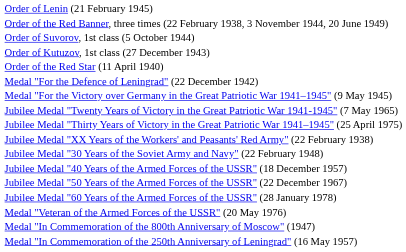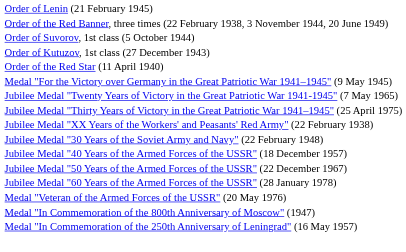 <table>
 <tr>
 <td></td>
 <td><a href='#'>Order of Lenin</a> (21 February 1945)</td>
 </tr>
 <tr>
 <td></td>
 <td><a href='#'>Order of the Red Banner</a>, three times (22 February 1938, 3 November 1944, 20 June 1949)</td>
 </tr>
 <tr>
 <td></td>
 <td><a href='#'>Order of Suvorov</a>, 1st class (5 October 1944)</td>
 </tr>
 <tr>
 <td></td>
 <td><a href='#'>Order of Kutuzov</a>, 1st class (27 December 1943)</td>
 </tr>
 <tr>
 <td></td>
 <td><a href='#'>Order of the Red Star</a> (11 April 1940)</td>
-</tr>
-<tr>
-<td></td>
-<td><a href='#'>Medal "For the Defence of Leningrad"</a> (22 December 1942)</td>
 </tr>
 <tr>
 <td></td>
 <td><a href='#'>Medal "For the Victory over Germany in the Great Patriotic War 1941–1945"</a> (9 May 1945)</td>
 </tr>
 <tr>
 <td></td>
 <td><a href='#'>Jubilee Medal "Twenty Years of Victory in the Great Patriotic War 1941-1945"</a> (7 May 1965)</td>
 </tr>
 <tr>
 <td></td>
 <td><a href='#'>Jubilee Medal "Thirty Years of Victory in the Great Patriotic War 1941–1945"</a> (25 April 1975)</td>
 </tr>
 <tr>
 <td></td>
 <td><a href='#'>Jubilee Medal "XX Years of the Workers' and Peasants' Red Army"</a> (22 February 1938)</td>
 </tr>
 <tr>
 <td></td>
 <td><a href='#'>Jubilee Medal "30 Years of the Soviet Army and Navy"</a> (22 February 1948)</td>
 </tr>
 <tr>
 <td></td>
 <td><a href='#'>Jubilee Medal "40 Years of the Armed Forces of the USSR"</a> (18 December 1957)</td>
 </tr>
 <tr>
 <td></td>
 <td><a href='#'>Jubilee Medal "50 Years of the Armed Forces of the USSR"</a> (22 December 1967)</td>
 </tr>
 <tr>
 <td></td>
 <td><a href='#'>Jubilee Medal "60 Years of the Armed Forces of the USSR"</a> (28 January 1978)</td>
 </tr>
 <tr>
 <td></td>
 <td><a href='#'>Medal "Veteran of the Armed Forces of the USSR"</a> (20 May 1976)</td>
 </tr>
 <tr>
 <td></td>
 <td><a href='#'>Medal "In Commemoration of the 800th Anniversary of Moscow"</a> (1947)</td>
 </tr>
 <tr>
 <td></td>
 <td><a href='#'>Medal "In Commemoration of the 250th Anniversary of Leningrad"</a> (16 May 1957)</td>
 </tr>
 <tr>
 </tr>
 <tr>
 </tr>
 </table>
